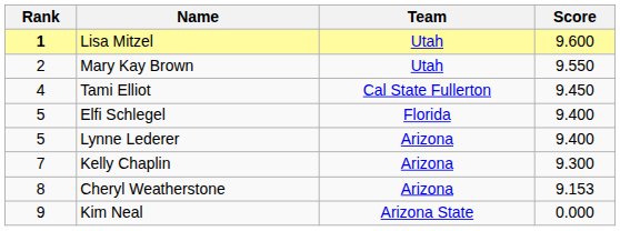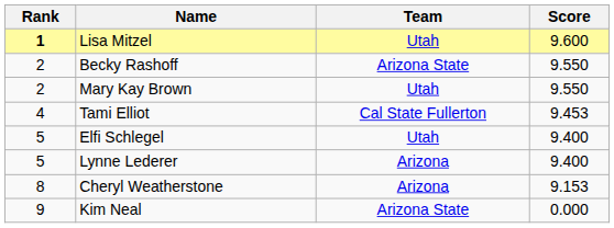 <table class="sortable wikitable" style="text-align:center" width=50%>
 <tr>
 <th>Rank</th>
 <th>Name</th>
 <th>Team</th>
 <th>Score</th>
 </tr>
 <tr bgcolor=fffca>
 <td><strong>1</strong></td>
 <td align="left">Lisa Mitzel</td>
 <td><a href='#'>Utah</a></td>
 <td>9.600</td>
 </tr>
 <tr>
 <td>2</td>
+<td align="left">Becky Rashoff</td>
+<td><a href='#'>Arizona State</a></td>
+<td>9.550</td>
+</tr>
+<tr>
+<td>2</td>
 <td align="left">Mary Kay Brown</td>
 <td><a href='#'>Utah</a></td>
 <td>9.550</td>
 </tr>
 <tr>
 <td>4</td>
 <td align="left">Tami Elliot</td>
 <td><a href='#'>Cal State Fullerton</a></td>
-<td>9.450</td>
+<td>9.453</td>
 </tr>
 <tr>
 <td>5</td>
 <td align="left">Elfi Schlegel</td>
-<td><a href='#'>Florida</a></td>
+<td><a href='#'>Utah</a></td>
 <td>9.400</td>
 </tr>
 <tr>
 <td>5</td>
 <td align="left">Lynne Lederer</td>
 <td><a href='#'>Arizona</a></td>
 <td>9.400</td>
-</tr>
-<tr>
-<td>7</td>
-<td align="left">Kelly Chaplin</td>
-<td><a href='#'>Arizona</a></td>
-<td>9.300</td>
 </tr>
 <tr>
 <td>8</td>
 <td align="left">Cheryl Weatherstone</td>
 <td><a href='#'>Arizona</a></td>
 <td>9.153</td>
 </tr>
 <tr>
 <td>9</td>
 <td align="left">Kim Neal</td>
 <td><a href='#'>Arizona State</a></td>
 <td>0.000</td>
 </tr>
 </table>
